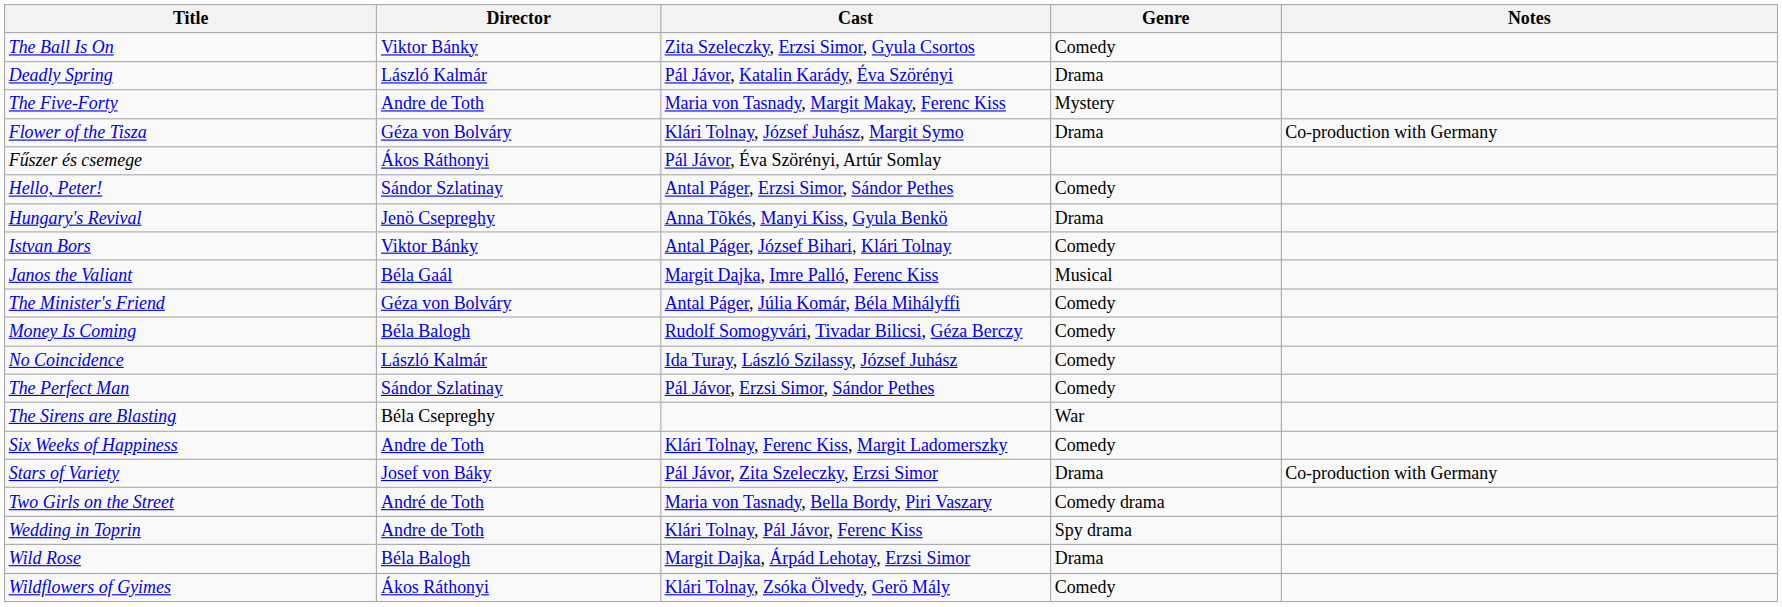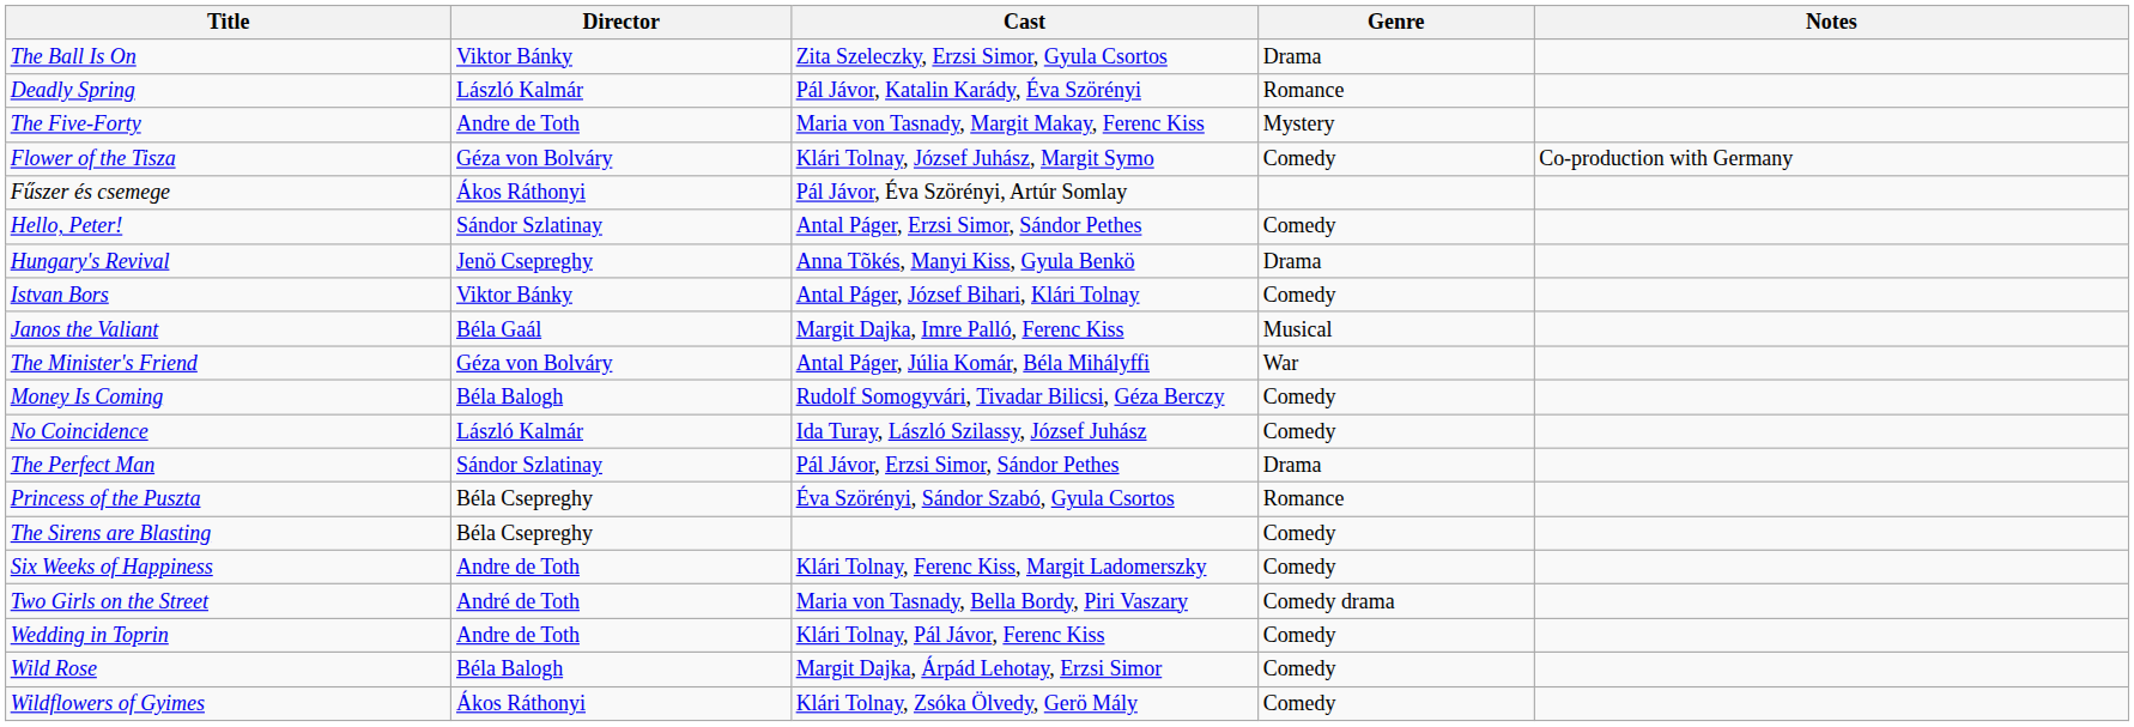 <table class="wikitable" style="width:100%;">
 <tr>
 <th style="width:21%;">Title</th>
 <th style="width:16%;">Director</th>
 <th style="width:22%;">Cast</th>
 <th style="width:13%;">Genre</th>
 <th style="width:28%;">Notes</th>
 </tr>
 <tr>
 <td><em><a href='#'>The Ball Is On</a></em></td>
 <td><a href='#'>Viktor Bánky</a></td>
 <td><a href='#'>Zita Szeleczky</a>, <a href='#'>Erzsi Simor</a>, <a href='#'>Gyula Csortos</a></td>
-<td>Comedy</td>
+<td>Drama</td>
 <td></td>
 </tr>
 <tr>
 <td><em><a href='#'>Deadly Spring</a></em></td>
 <td><a href='#'>László Kalmár</a></td>
 <td><a href='#'>Pál Jávor</a>, <a href='#'>Katalin Karády</a>, <a href='#'>Éva Szörényi</a></td>
-<td>Drama</td>
+<td>Romance</td>
 <td></td>
 </tr>
 <tr>
 <td><em><a href='#'>The Five-Forty</a></em></td>
 <td><a href='#'>Andre de Toth</a></td>
 <td><a href='#'>Maria von Tasnady</a>, <a href='#'>Margit Makay</a>, <a href='#'>Ferenc Kiss</a></td>
 <td>Mystery</td>
 <td></td>
 </tr>
 <tr>
 <td><em><a href='#'>Flower of the Tisza</a></em></td>
 <td><a href='#'>Géza von Bolváry</a></td>
 <td><a href='#'>Klári Tolnay</a>, <a href='#'>József Juhász</a>, <a href='#'>Margit Symo</a></td>
-<td>Drama</td>
+<td>Comedy</td>
 <td>Co-production with Germany</td>
 </tr>
 <tr>
 <td><em>Fűszer és csemege</em></td>
 <td><a href='#'>Ákos Ráthonyi</a></td>
 <td><a href='#'>Pál Jávor</a>, Éva Szörényi, Artúr Somlay</td>
 <td></td>
 <td></td>
 </tr>
 <tr>
 <td><em><a href='#'>Hello, Peter!</a></em></td>
 <td><a href='#'>Sándor Szlatinay</a></td>
 <td><a href='#'>Antal Páger</a>, <a href='#'>Erzsi Simor</a>, <a href='#'>Sándor Pethes</a></td>
 <td>Comedy</td>
 <td></td>
 </tr>
 <tr>
 <td><em><a href='#'>Hungary's Revival</a></em></td>
 <td><a href='#'>Jenö Csepreghy</a></td>
 <td><a href='#'>Anna Tõkés</a>, <a href='#'>Manyi Kiss</a>, <a href='#'>Gyula Benkö</a></td>
 <td>Drama</td>
 <td></td>
 </tr>
 <tr>
 <td><em><a href='#'>Istvan Bors</a></em></td>
 <td><a href='#'>Viktor Bánky</a></td>
 <td><a href='#'>Antal Páger</a>, <a href='#'>József Bihari</a>, <a href='#'>Klári Tolnay</a></td>
 <td>Comedy</td>
 <td></td>
 </tr>
 <tr>
 <td><em><a href='#'>Janos the Valiant</a></em></td>
 <td><a href='#'>Béla Gaál</a></td>
 <td><a href='#'>Margit Dajka</a>, <a href='#'>Imre Palló</a>, <a href='#'>Ferenc Kiss</a></td>
 <td>Musical</td>
 <td></td>
 </tr>
 <tr>
 <td><em><a href='#'>The Minister's Friend</a></em></td>
 <td><a href='#'>Géza von Bolváry</a></td>
 <td><a href='#'>Antal Páger</a>, <a href='#'>Júlia Komár</a>, <a href='#'>Béla Mihályffi</a></td>
-<td>Comedy</td>
+<td>War</td>
 <td></td>
 </tr>
 <tr>
 <td><em><a href='#'>Money Is Coming</a></em></td>
 <td><a href='#'>Béla Balogh</a></td>
 <td><a href='#'>Rudolf Somogyvári</a>, <a href='#'>Tivadar Bilicsi</a>, <a href='#'>Géza Berczy</a></td>
 <td>Comedy</td>
 <td></td>
 </tr>
 <tr>
 <td><em><a href='#'>No Coincidence</a></em></td>
 <td><a href='#'>László Kalmár</a></td>
 <td><a href='#'>Ida Turay</a>, <a href='#'>László Szilassy</a>, <a href='#'>József Juhász</a></td>
 <td>Comedy</td>
 <td></td>
 </tr>
 <tr>
 <td><em><a href='#'>The Perfect Man</a></em></td>
 <td><a href='#'>Sándor Szlatinay</a></td>
 <td><a href='#'>Pál Jávor</a>, <a href='#'>Erzsi Simor</a>, <a href='#'>Sándor Pethes</a></td>
-<td>Comedy</td>
+<td>Drama</td>
+<td></td>
+</tr>
+<tr>
+<td><em><a href='#'>Princess of the Puszta</a></em></td>
+<td>Béla Csepreghy</td>
+<td><a href='#'>Éva Szörényi</a>, <a href='#'>Sándor Szabó</a>, <a href='#'>Gyula Csortos</a></td>
+<td>Romance</td>
 <td></td>
 </tr>
 <tr>
 <td><em><a href='#'>The Sirens are Blasting</a></em></td>
 <td>Béla Csepreghy</td>
 <td></td>
-<td>War</td>
+<td>Comedy</td>
 <td></td>
 </tr>
 <tr>
 <td><em><a href='#'>Six Weeks of Happiness</a></em></td>
 <td><a href='#'>Andre de Toth</a></td>
 <td><a href='#'>Klári Tolnay</a>, <a href='#'>Ferenc Kiss</a>, <a href='#'>Margit Ladomerszky</a></td>
 <td>Comedy</td>
 <td></td>
-</tr>
-<tr>
-<td><em><a href='#'>Stars of Variety</a></em></td>
-<td><a href='#'>Josef von Báky</a></td>
-<td><a href='#'>Pál Jávor</a>, <a href='#'>Zita Szeleczky</a>, <a href='#'>Erzsi Simor</a></td>
-<td>Drama</td>
-<td>Co-production with Germany</td>
 </tr>
 <tr>
 <td><em><a href='#'>Two Girls on the Street</a></em></td>
 <td><a href='#'>André de Toth</a></td>
 <td><a href='#'>Maria von Tasnady</a>, <a href='#'>Bella Bordy</a>, <a href='#'>Piri Vaszary</a></td>
 <td>Comedy drama</td>
 <td></td>
 </tr>
 <tr>
 <td><em><a href='#'>Wedding in Toprin</a></em></td>
 <td><a href='#'>Andre de Toth</a></td>
 <td><a href='#'>Klári Tolnay</a>, <a href='#'>Pál Jávor</a>, <a href='#'>Ferenc Kiss</a></td>
-<td>Spy drama</td>
+<td>Comedy</td>
 <td></td>
 </tr>
 <tr>
 <td><em><a href='#'>Wild Rose</a></em></td>
 <td><a href='#'>Béla Balogh</a></td>
 <td><a href='#'>Margit Dajka</a>, <a href='#'>Árpád Lehotay</a>, <a href='#'>Erzsi Simor</a></td>
-<td>Drama</td>
+<td>Comedy</td>
 <td></td>
 </tr>
 <tr>
 <td><em><a href='#'>Wildflowers of Gyimes</a></em></td>
 <td><a href='#'>Ákos Ráthonyi</a></td>
 <td><a href='#'>Klári Tolnay</a>, <a href='#'>Zsóka Ölvedy</a>, <a href='#'>Gerö Mály</a></td>
 <td>Comedy</td>
 <td></td>
 </tr>
 </table>
